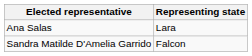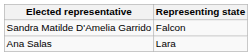 <table class="wikitable">
 <tr>
 <th>Elected representative</th>
 <th>Representing state</th>
 </tr>
 <tr>
+<td>Sandra Matilde D'Amelia Garrido</td>
+<td>Falcon</td>
+</tr>
+<tr>
 <td>Ana Salas</td>
 <td>Lara</td>
 </tr>
-<tr>
-<td>Sandra Matilde D'Amelia Garrido</td>
-<td>Falcon</td>
-</tr>
 </table>
